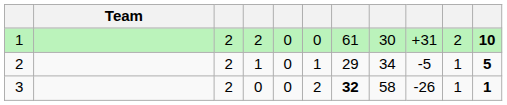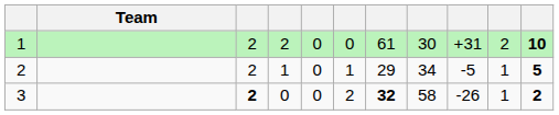 <table class="wikitable" style="text-align:center;">
 <tr>
 <th style="width:1.5em;"></th>
 <th style="width:11.5em">Team</th>
 <th style="width:1.5em;"></th>
 <th style="width:1.5em;"></th>
 <th style="width:1.5em;"></th>
 <th style="width:1.5em;"></th>
 <th style="width:2.0em;"></th>
 <th style="width:2.0em;"></th>
 <th style="width:2.0em;"></th>
 <th style="width:1.5em;"></th>
 <th style="width:1.5em;"></th>
 </tr>
 <tr style="background:#bbf3bb;">
 <td>1</td>
 <td align="left"></td>
 <td>2</td>
 <td>2</td>
 <td>0</td>
 <td>0</td>
 <td>61</td>
 <td>30</td>
 <td>+31</td>
 <td>2</td>
 <td><strong>10</strong></td>
 </tr>
 <tr>
 <td>2</td>
 <td align="left"></td>
 <td>2</td>
 <td>1</td>
 <td>0</td>
 <td>1</td>
 <td>29</td>
 <td>34</td>
 <td>-5</td>
 <td>1</td>
 <td><strong>5</strong></td>
 </tr>
 <tr>
 <td>3</td>
 <td align="left"></td>
-<td>2</td>
+<td><strong>2</strong></td>
 <td>0</td>
 <td>0</td>
 <td>2</td>
 <td><strong>32</strong></td>
 <td>58</td>
 <td>-26</td>
 <td>1</td>
-<td><strong>1</strong></td>
+<td><strong>2</strong></td>
 </tr>
 </table>
